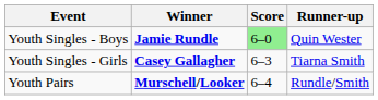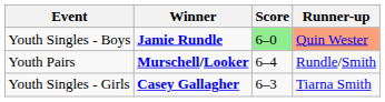 <table class="wikitable">
 <tr>
 <th>Event</th>
 <th>Winner</th>
 <th>Score</th>
 <th>Runner-up</th>
 </tr>
 <tr>
 <td>Youth Singles - Boys</td>
 <td> <strong><a href='#'>Jamie Rundle</a></strong></td>
 <td style="background: lightgreen;">6–0</td>
-<td> <a href='#'>Quin Wester</a></td>
+<td style="background: lightsalmon;"> <a href='#'>Quin Wester</a></td>
+</tr>
+<tr>
+<td>Youth Pairs</td>
+<td> <strong><a href='#'>Murschell</a>/<a href='#'>Looker</a></strong></td>
+<td>6–4</td>
+<td> <a href='#'>Rundle</a>/<a href='#'>Smith</a></td>
 </tr>
 <tr>
 <td>Youth Singles - Girls</td>
 <td> <strong><a href='#'>Casey Gallagher</a></strong></td>
 <td>6–3</td>
 <td> <a href='#'>Tiarna Smith</a></td>
 </tr>
-<tr>
-<td>Youth Pairs</td>
-<td> <strong><a href='#'>Murschell</a>/<a href='#'>Looker</a></strong></td>
-<td>6–4</td>
-<td> <a href='#'>Rundle</a>/<a href='#'>Smith</a></td>
-</tr>
 </table>
